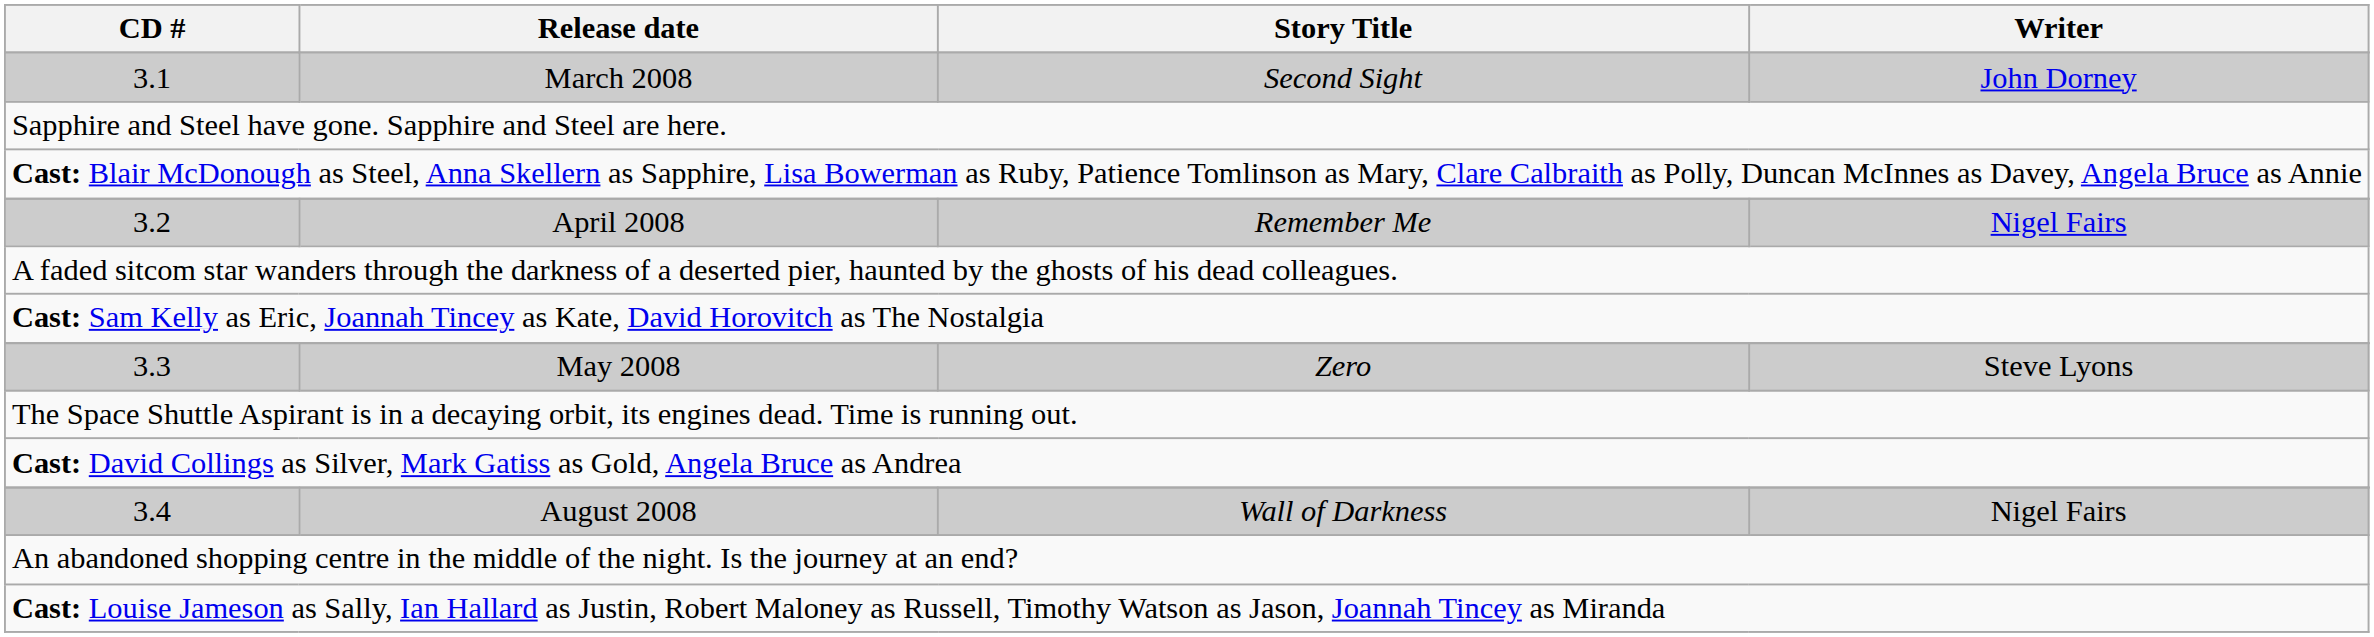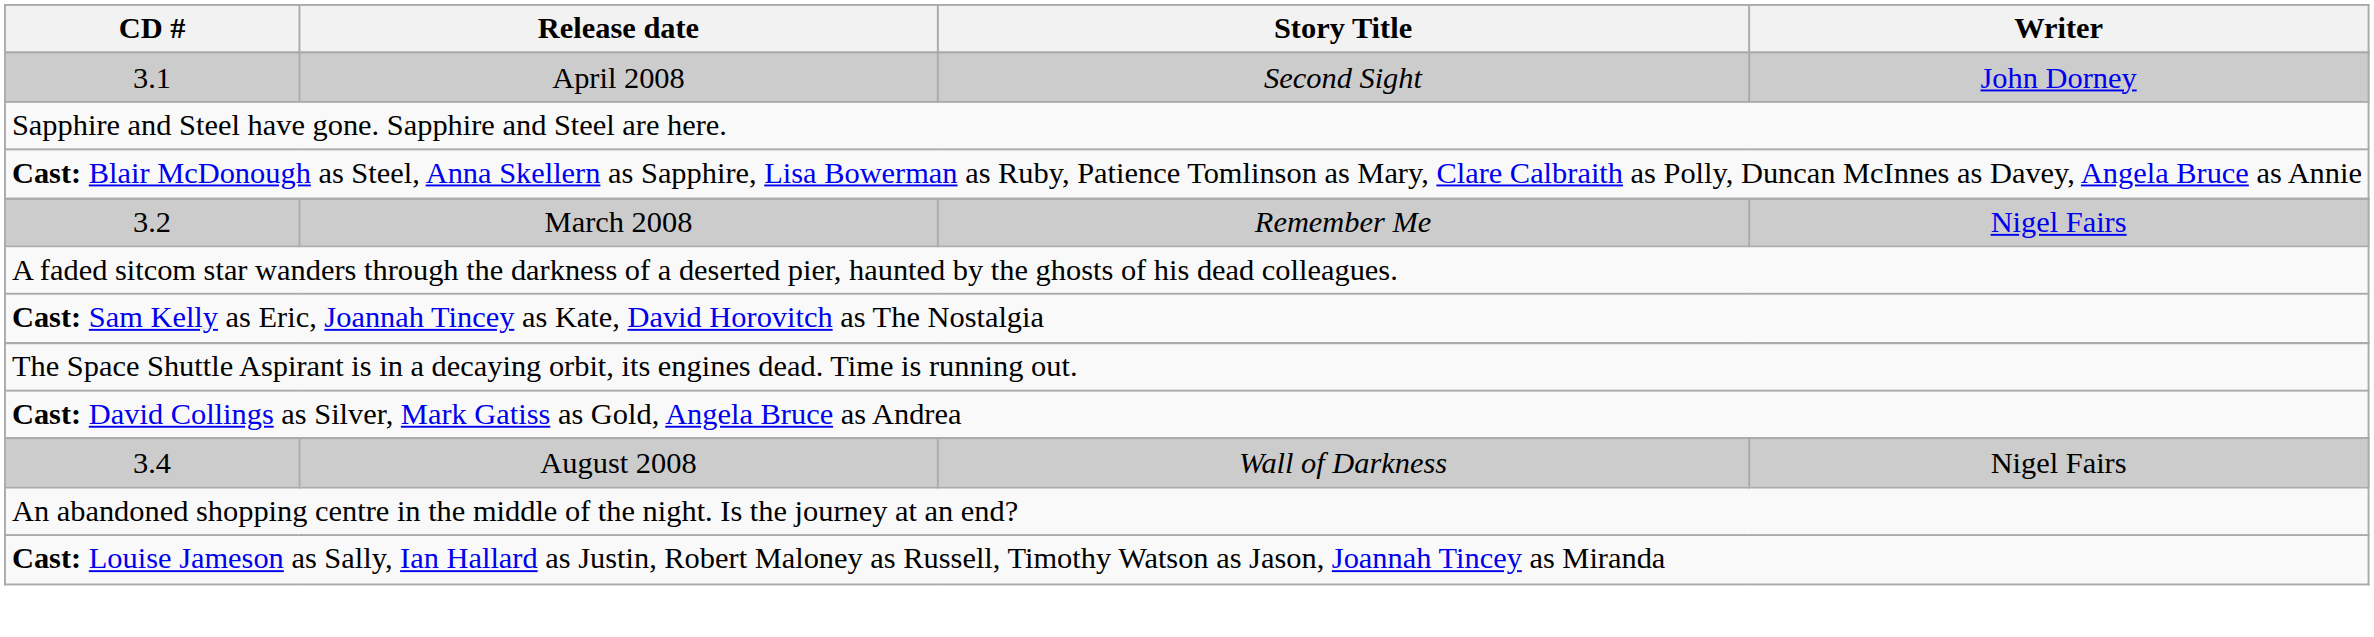 <table class="wikitable">
 <tr>
 <th>CD #</th>
 <th>Release date</th>
 <th>Story Title</th>
 <th>Writer</th>
 </tr>
 <tr>
 </tr>
 <tr style="text-align:center; background:#ccc;">
 <td style="text-align:center;">3.1</td>
-<td style="text-align:center;">March 2008</td>
+<td style="text-align:center;">April 2008</td>
 <td style="text-align:center;"><em>Second Sight</em></td>
 <td style="text-align:center;"><a href='#'>John Dorney</a></td>
 </tr>
 <tr style="text-align:left;">
 <td colspan="4">Sapphire and Steel have gone. Sapphire and Steel are here. <br></td>
 </tr>
 <tr style="text-align:left;">
 <td colspan="4"><strong>Cast:</strong> <a href='#'>Blair McDonough</a> as Steel, <a href='#'>Anna Skellern</a> as Sapphire, <a href='#'>Lisa Bowerman</a> as Ruby, Patience Tomlinson as Mary, <a href='#'>Clare Calbraith</a> as Polly, Duncan McInnes as Davey, <a href='#'>Angela Bruce</a> as Annie</td>
 </tr>
 <tr>
 </tr>
 <tr style="text-align:center; background:#ccc;">
 <td style="text-align:center;">3.2</td>
-<td style="text-align:center;">April 2008</td>
+<td style="text-align:center;">March 2008</td>
 <td style="text-align:center;"><em>Remember Me</em></td>
 <td style="text-align:center;"><a href='#'>Nigel Fairs</a></td>
 </tr>
 <tr style="text-align:left;">
 <td colspan="4">A faded sitcom star wanders through the darkness of a deserted pier, haunted by the ghosts of his dead colleagues. <br></td>
 </tr>
 <tr style="text-align:left;">
 <td colspan="4"><strong>Cast:</strong> <a href='#'>Sam Kelly</a> as Eric, <a href='#'>Joannah Tincey</a> as Kate, <a href='#'>David Horovitch</a> as The Nostalgia</td>
 </tr>
 <tr>
-</tr>
-<tr style="text-align:center; background:#ccc;">
-<td style="text-align:center;">3.3</td>
-<td style="text-align:center;">May 2008</td>
-<td style="text-align:center;"><em>Zero</em></td>
-<td style="text-align:center;">Steve Lyons</td>
 </tr>
 <tr style="text-align:left;">
 <td colspan="4">The Space Shuttle Aspirant is in a decaying orbit, its engines dead. Time is running out. <br></td>
 </tr>
 <tr style="text-align:left;">
 <td colspan="4"><strong>Cast:</strong> <a href='#'>David Collings</a> as Silver, <a href='#'>Mark Gatiss</a> as Gold, <a href='#'>Angela Bruce</a> as Andrea</td>
 </tr>
 <tr>
 </tr>
 <tr style="text-align:center; background:#ccc;">
 <td style="text-align:center;">3.4</td>
 <td style="text-align:center;">August 2008</td>
 <td style="text-align:center;"><em>Wall of Darkness</em></td>
 <td style="text-align:center;">Nigel Fairs</td>
 </tr>
 <tr style="text-align:left;">
 <td colspan="4">An abandoned shopping centre in the middle of the night. Is the journey at an end? <br></td>
 </tr>
 <tr style="text-align:left;">
 <td colspan="4"><strong>Cast:</strong> <a href='#'>Louise Jameson</a> as Sally, <a href='#'>Ian Hallard</a> as Justin, Robert Maloney as Russell, Timothy Watson as Jason, <a href='#'>Joannah Tincey</a> as Miranda</td>
 </tr>
 </table>
